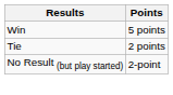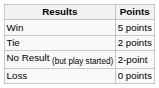 <table class="wikitable">
 <tr>
 <th>Results</th>
 <th>Points</th>
 </tr>
 <tr>
 <td>Win</td>
 <td>5 points</td>
 </tr>
 <tr>
 <td>Tie</td>
 <td>2 points</td>
 </tr>
 <tr>
 <td>No Result <sub>(but play started)</sub></td>
 <td>2-point</td>
 </tr>
+<tr>
+<td>Loss</td>
+<td>0 points</td>
+</tr>
 </table>
